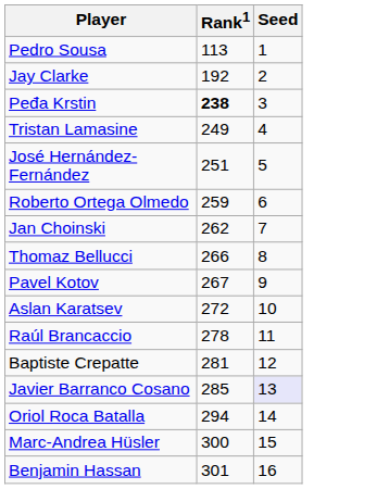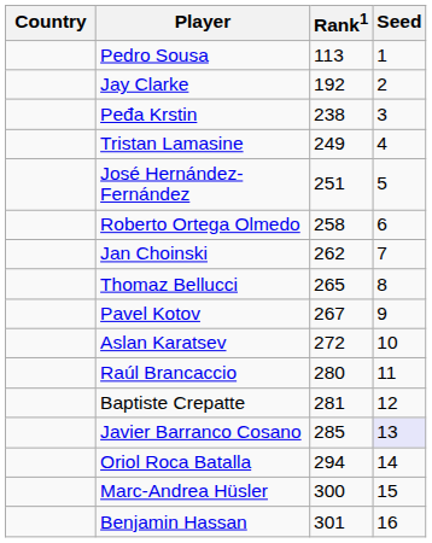 <table class="sortable wikitable">
 <tr>
+<th width="70">Country</th>
 <th width="175">Player</th>
 <th>Rank<sup>1</sup></th>
 <th>Seed</th>
 </tr>
 <tr>
+<td></td>
 <td><a href='#'>Pedro Sousa</a></td>
 <td>113</td>
 <td>1</td>
 </tr>
 <tr>
+<td></td>
 <td><a href='#'>Jay Clarke</a></td>
 <td>192</td>
 <td>2</td>
 </tr>
 <tr>
+<td></td>
 <td><a href='#'>Peđa Krstin</a></td>
-<td><strong>238</strong></td>
+<td>238</td>
 <td>3</td>
 </tr>
 <tr>
+<td></td>
 <td><a href='#'>Tristan Lamasine</a></td>
 <td>249</td>
 <td>4</td>
 </tr>
 <tr>
+<td></td>
 <td><a href='#'>José Hernández-Fernández</a></td>
 <td>251</td>
 <td>5</td>
 </tr>
 <tr>
+<td></td>
 <td><a href='#'>Roberto Ortega Olmedo</a></td>
-<td>259</td>
+<td>258</td>
 <td>6</td>
 </tr>
 <tr>
+<td></td>
 <td><a href='#'>Jan Choinski</a></td>
 <td>262</td>
 <td>7</td>
 </tr>
 <tr>
+<td></td>
 <td><a href='#'>Thomaz Bellucci</a></td>
-<td>266</td>
+<td>265</td>
 <td>8</td>
 </tr>
 <tr>
+<td></td>
 <td><a href='#'>Pavel Kotov</a></td>
 <td>267</td>
 <td>9</td>
 </tr>
 <tr>
+<td></td>
 <td><a href='#'>Aslan Karatsev</a></td>
 <td>272</td>
 <td>10</td>
 </tr>
 <tr>
+<td></td>
 <td><a href='#'>Raúl Brancaccio</a></td>
-<td>278</td>
+<td>280</td>
 <td>11</td>
 </tr>
 <tr>
+<td></td>
 <td>Baptiste Crepatte</td>
 <td>281</td>
 <td>12</td>
 </tr>
 <tr>
+<td></td>
 <td><a href='#'>Javier Barranco Cosano</a></td>
 <td>285</td>
 <td style="background: lavender;">13</td>
 </tr>
 <tr>
+<td></td>
 <td><a href='#'>Oriol Roca Batalla</a></td>
 <td>294</td>
 <td>14</td>
 </tr>
 <tr>
+<td></td>
 <td><a href='#'>Marc-Andrea Hüsler</a></td>
 <td>300</td>
 <td>15</td>
 </tr>
 <tr>
+<td></td>
 <td><a href='#'>Benjamin Hassan</a></td>
 <td>301</td>
 <td>16</td>
 </tr>
 </table>
